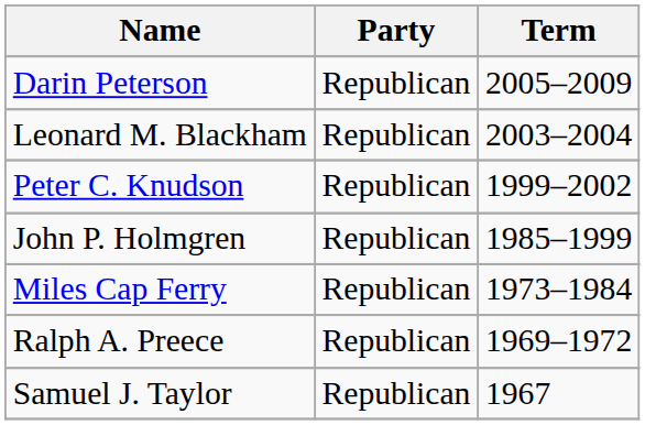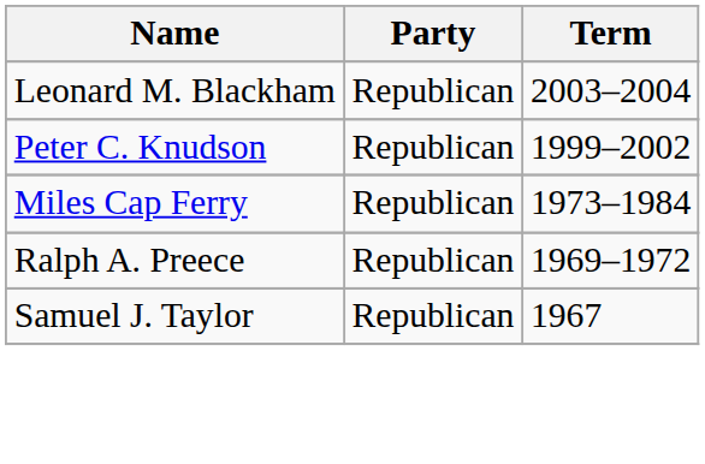 <table class="wikitable">
 <tr>
 <th>Name</th>
 <th>Party</th>
 <th>Term</th>
 </tr>
 <tr>
-</tr>
-<tr>
-<td><a href='#'>Darin Peterson</a></td>
-<td>Republican</td>
-<td>2005–2009</td>
 </tr>
 <tr>
 </tr>
 <tr>
 <td>Leonard M. Blackham</td>
 <td>Republican</td>
 <td>2003–2004</td>
 </tr>
 <tr>
 </tr>
 <tr>
 <td><a href='#'>Peter C. Knudson</a></td>
 <td>Republican</td>
 <td>1999–2002</td>
 </tr>
 <tr>
-</tr>
-<tr>
-<td>John P. Holmgren</td>
-<td>Republican</td>
-<td>1985–1999</td>
 </tr>
 <tr>
 </tr>
 <tr>
 <td><a href='#'>Miles Cap Ferry</a></td>
 <td>Republican</td>
 <td>1973–1984</td>
 </tr>
 <tr>
 </tr>
 <tr>
 <td>Ralph A. Preece</td>
 <td>Republican</td>
 <td>1969–1972</td>
 </tr>
 <tr>
 </tr>
 <tr>
 <td>Samuel J. Taylor</td>
 <td>Republican</td>
 <td>1967</td>
 </tr>
 <tr>
 </tr>
 </table>
